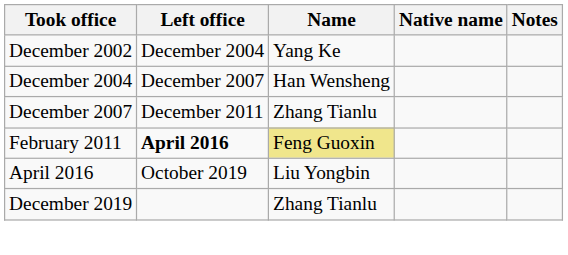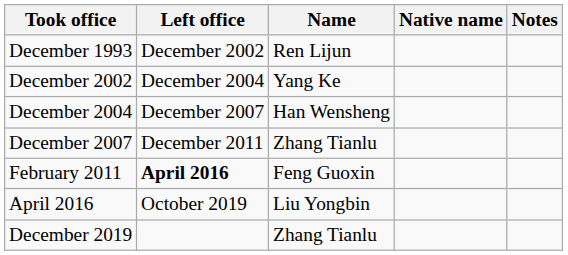 <table class="wikitable">
 <tr>
 <th>Took office</th>
 <th>Left office</th>
 <th>Name</th>
 <th>Native name</th>
 <th>Notes</th>
+</tr>
+<tr>
+<td>December 1993</td>
+<td>December 2002</td>
+<td>Ren Lijun</td>
+<td></td>
+<td></td>
 </tr>
 <tr>
 <td>December 2002</td>
 <td>December 2004</td>
 <td>Yang Ke</td>
 <td></td>
 <td></td>
 </tr>
 <tr>
 <td>December 2004</td>
 <td>December 2007</td>
 <td>Han Wensheng</td>
 <td></td>
 <td></td>
 </tr>
 <tr>
 <td>December 2007</td>
 <td>December 2011</td>
 <td>Zhang Tianlu</td>
 <td></td>
 <td></td>
 </tr>
 <tr>
 <td>February 2011</td>
 <td><strong>April 2016</strong></td>
-<td style="background: khaki;">Feng Guoxin</td>
+<td>Feng Guoxin</td>
 <td></td>
 <td></td>
 </tr>
 <tr>
 <td>April 2016</td>
 <td>October 2019</td>
 <td>Liu Yongbin</td>
 <td></td>
 <td></td>
 </tr>
 <tr>
 <td>December 2019</td>
 <td></td>
 <td>Zhang Tianlu</td>
 <td></td>
 <td></td>
 </tr>
 </table>
